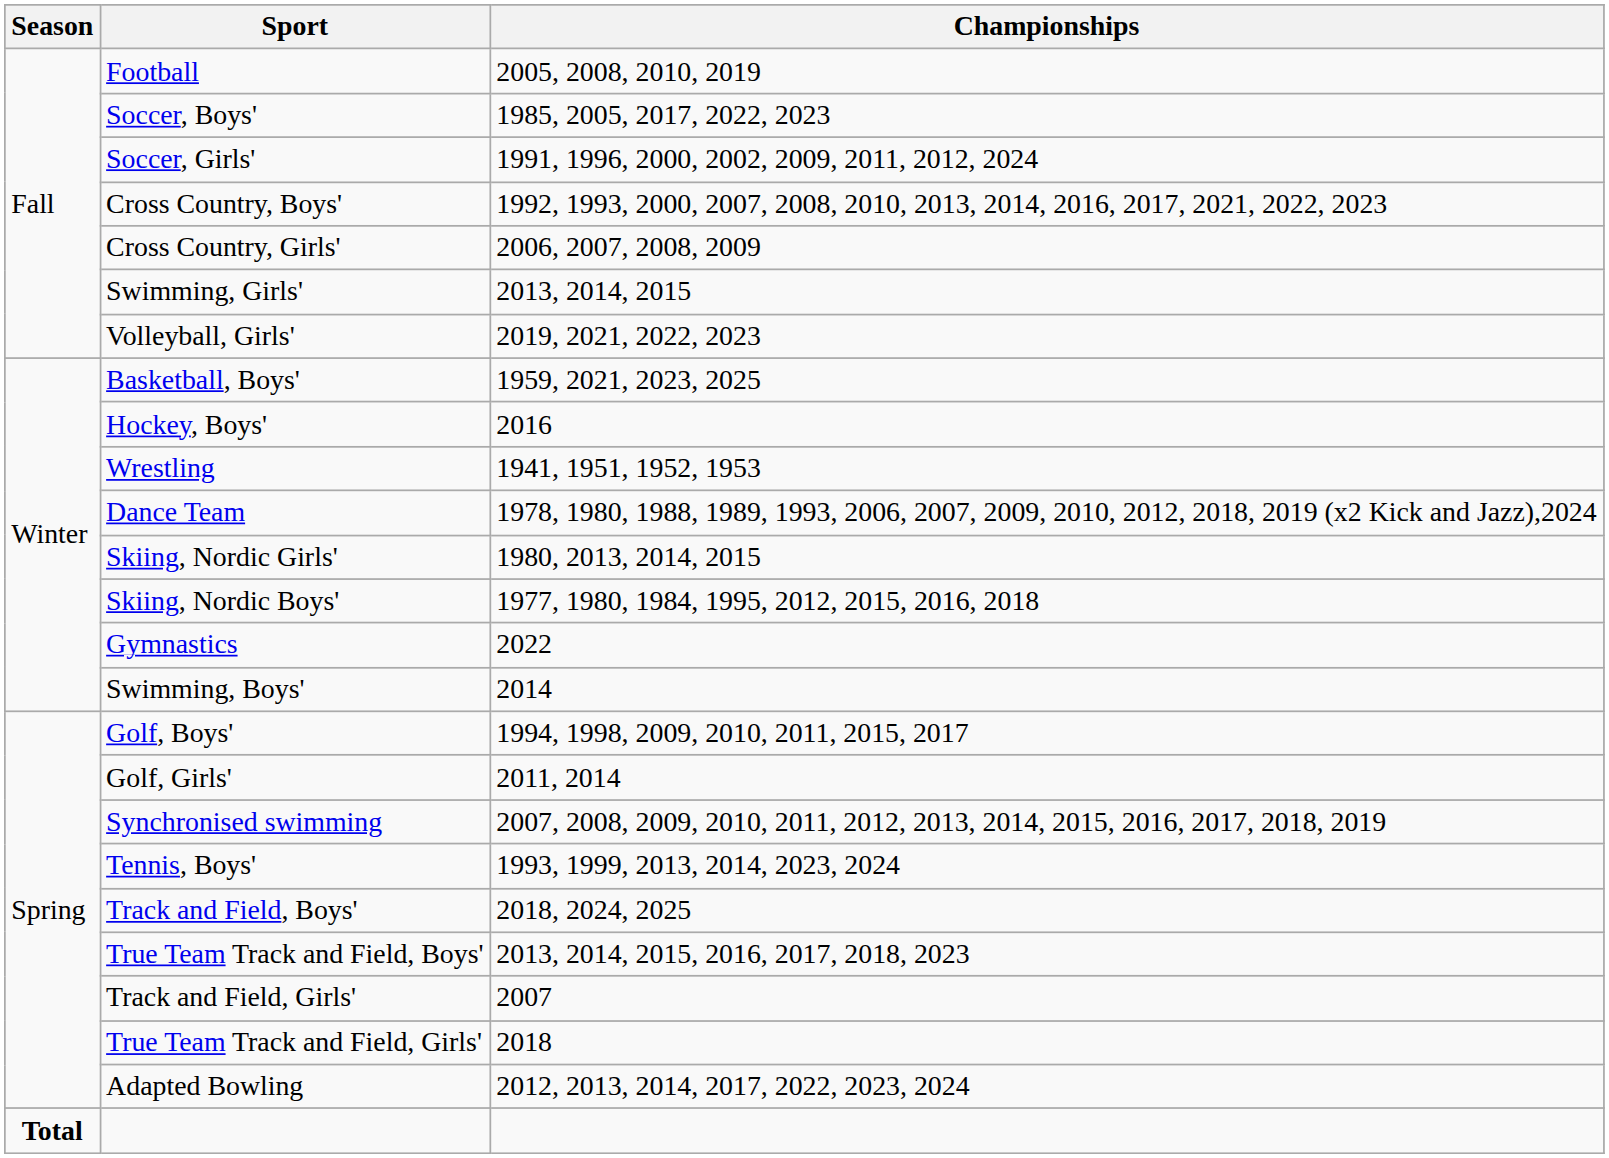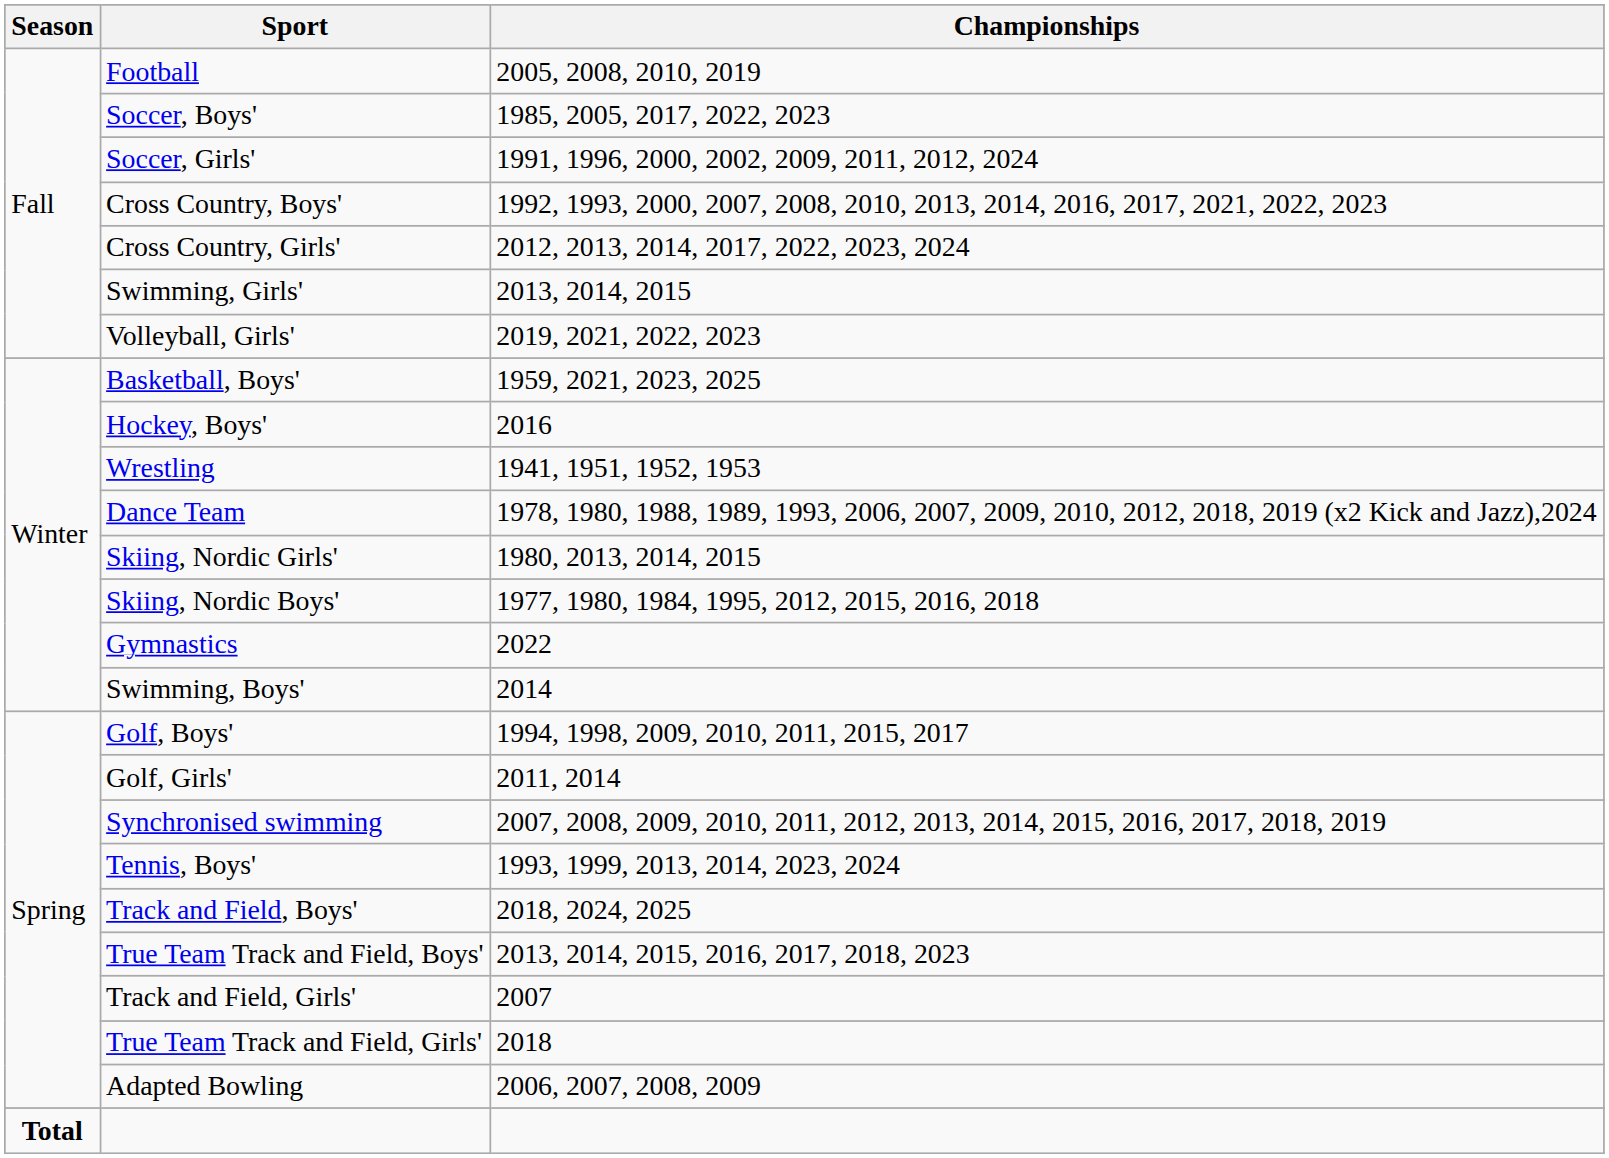 <table class="wikitable">
 <tr>
 <th width="25">Season</th>
 <th>Sport</th>
 <th>Championships</th>
 </tr>
 <tr>
 <td rowspan="7">Fall</td>
 <td><a href='#'>Football</a></td>
 <td>2005, 2008, 2010, 2019</td>
 </tr>
 <tr>
 <td><a href='#'>Soccer</a>, Boys'</td>
 <td>1985, 2005, 2017, 2022, 2023</td>
 </tr>
 <tr>
 <td><a href='#'>Soccer</a>, Girls'</td>
 <td>1991, 1996, 2000, 2002, 2009, 2011, 2012, 2024</td>
 </tr>
 <tr>
 <td>Cross Country, Boys'</td>
 <td>1992, 1993, 2000, 2007, 2008, 2010, 2013, 2014, 2016, 2017, 2021, 2022, 2023</td>
 </tr>
 <tr>
 <td>Cross Country, Girls'</td>
-<td>2006, 2007, 2008, 2009</td>
+<td>2012, 2013, 2014, 2017, 2022, 2023, 2024</td>
 </tr>
 <tr>
 <td>Swimming, Girls'</td>
 <td>2013, 2014, 2015</td>
 </tr>
 <tr>
 <td>Volleyball, Girls'</td>
 <td>2019, 2021, 2022, 2023</td>
 </tr>
 <tr>
 <td rowspan="8">Winter</td>
 <td><a href='#'>Basketball</a>, Boys'</td>
 <td>1959, 2021, 2023, 2025</td>
 </tr>
 <tr>
 <td><a href='#'>Hockey</a>, Boys'</td>
 <td>2016</td>
 </tr>
 <tr>
 <td><a href='#'>Wrestling</a></td>
 <td>1941, 1951, 1952, 1953</td>
 </tr>
 <tr>
 <td><a href='#'>Dance Team</a></td>
 <td>1978, 1980, 1988, 1989, 1993, 2006, 2007, 2009, 2010, 2012, 2018, 2019 (x2 Kick and Jazz),2024</td>
 </tr>
 <tr>
 <td><a href='#'>Skiing</a>, Nordic Girls'</td>
 <td>1980, 2013, 2014, 2015</td>
 </tr>
 <tr>
 <td><a href='#'>Skiing</a>, Nordic Boys'</td>
 <td>1977, 1980, 1984, 1995, 2012, 2015, 2016, 2018</td>
 </tr>
 <tr>
 <td><a href='#'>Gymnastics </a></td>
 <td>2022</td>
 </tr>
 <tr>
 <td>Swimming, Boys'</td>
 <td>2014</td>
 </tr>
 <tr>
 <td rowspan="9">Spring</td>
 <td><a href='#'>Golf</a>, Boys'</td>
 <td>1994, 1998, 2009, 2010, 2011, 2015, 2017</td>
 </tr>
 <tr>
 <td>Golf, Girls'</td>
 <td>2011, 2014</td>
 </tr>
 <tr>
 <td><a href='#'>Synchronised swimming</a></td>
 <td>2007, 2008, 2009, 2010, 2011, 2012, 2013, 2014, 2015, 2016, 2017, 2018, 2019</td>
 </tr>
 <tr>
 <td><a href='#'>Tennis</a>, Boys'</td>
 <td>1993, 1999, 2013, 2014, 2023, 2024</td>
 </tr>
 <tr>
 <td><a href='#'>Track and Field</a>, Boys'</td>
 <td>2018, 2024, 2025</td>
 </tr>
 <tr>
 <td><a href='#'>True Team</a> Track and Field, Boys'</td>
 <td>2013, 2014, 2015, 2016, 2017, 2018, 2023</td>
 </tr>
 <tr>
 <td>Track and Field, Girls'</td>
 <td>2007</td>
 </tr>
 <tr>
 <td><a href='#'>True Team</a> Track and Field, Girls'</td>
 <td>2018</td>
 </tr>
 <tr>
 <td>Adapted Bowling</td>
-<td>2012, 2013, 2014, 2017, 2022, 2023, 2024</td>
+<td>2006, 2007, 2008, 2009</td>
 </tr>
 <tr>
 <td style="text-align:center;"><strong>Total</strong></td>
 <td></td>
 </tr>
 </table>
